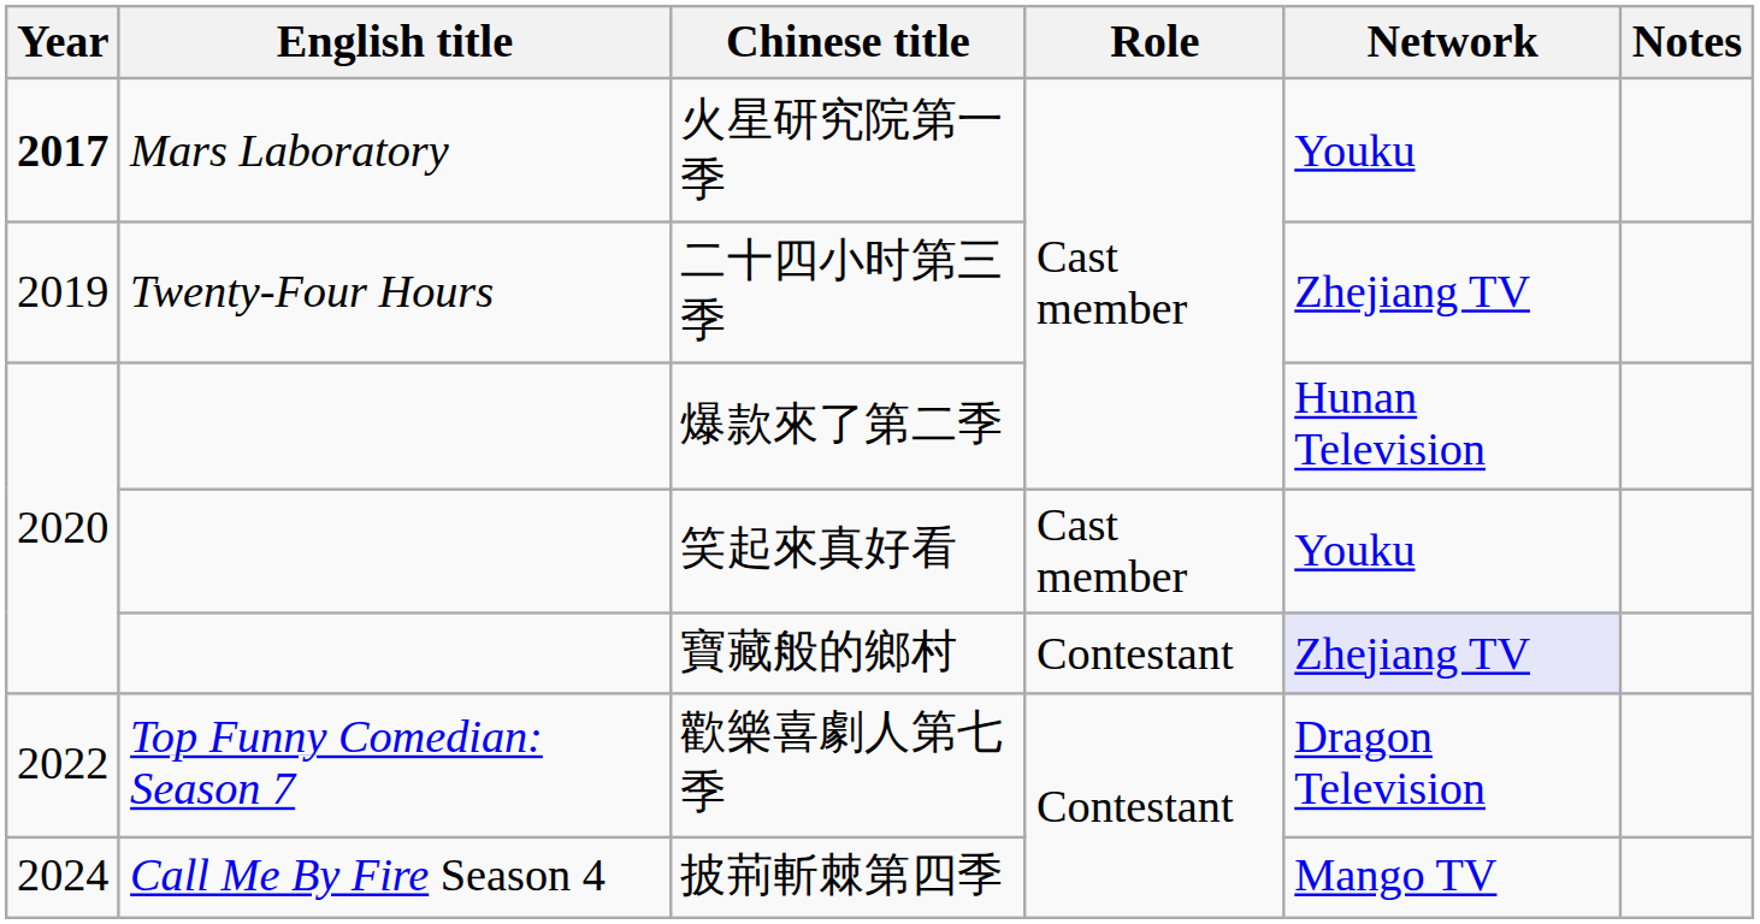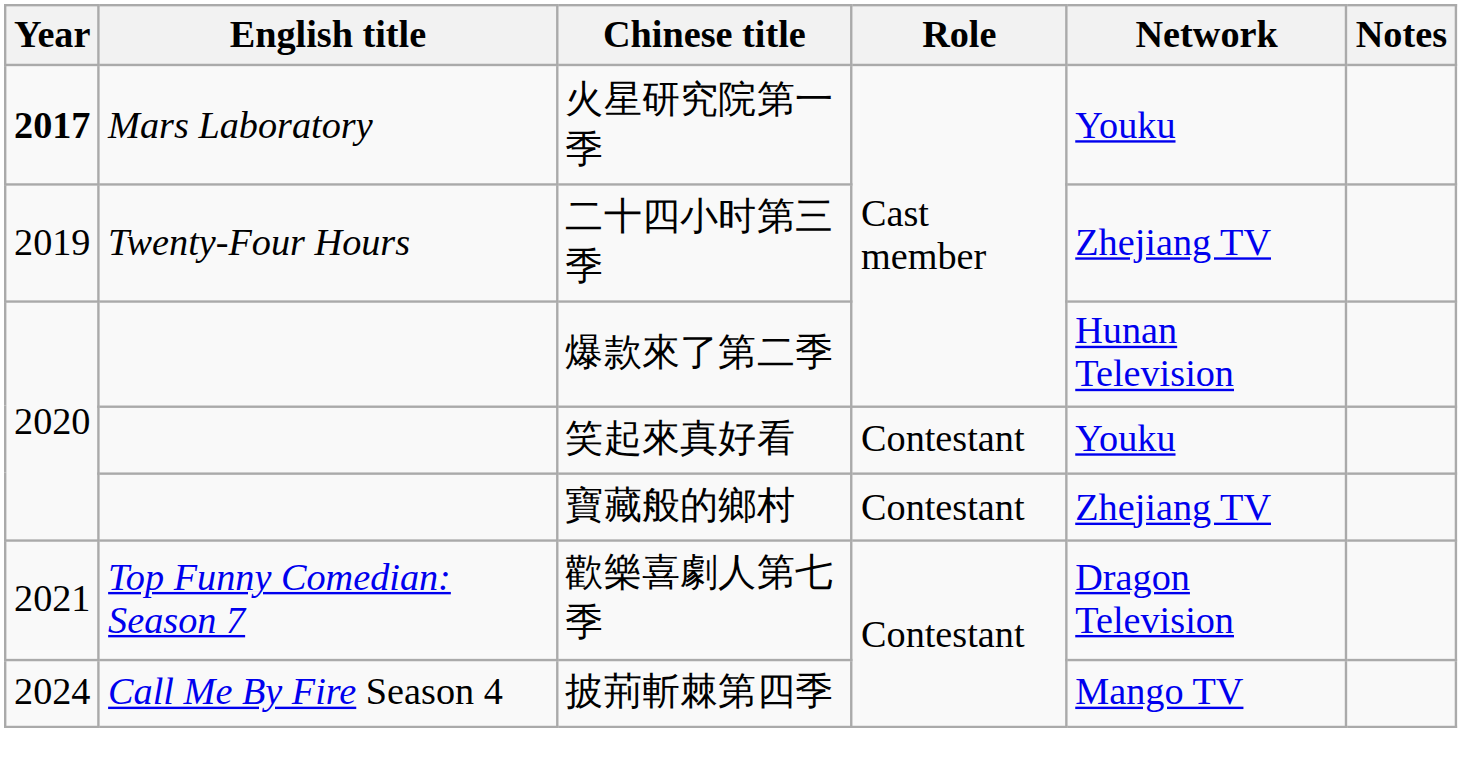 <table class="wikitable">
 <tr>
 <th>Year</th>
 <th>English title</th>
 <th>Chinese title</th>
 <th>Role</th>
 <th>Network</th>
 <th>Notes</th>
 </tr>
 <tr>
 <td><strong>2017</strong></td>
 <td><em>Mars Laboratory</em></td>
 <td>火星研究院第一季</td>
 <td rowspan="3">Cast member</td>
 <td><a href='#'>Youku</a></td>
 <td></td>
 </tr>
 <tr>
 <td>2019</td>
 <td><em>Twenty-Four Hours</em></td>
 <td>二十四小时第三季</td>
 <td><a href='#'>Zhejiang TV</a></td>
 <td></td>
 </tr>
 <tr>
 <td rowspan=3>2020</td>
 <td></td>
 <td>爆款來了第二季</td>
 <td><a href='#'>Hunan Television</a></td>
 <td></td>
 </tr>
 <tr>
 <td></td>
 <td>笑起來真好看</td>
-<td>Cast member</td>
+<td>Contestant</td>
 <td><a href='#'>Youku</a></td>
 <td></td>
 </tr>
 <tr>
 <td></td>
 <td>寶藏般的鄉村</td>
 <td>Contestant</td>
-<td style="background: lavender;"><a href='#'>Zhejiang TV</a></td>
+<td><a href='#'>Zhejiang TV</a></td>
 <td></td>
 </tr>
 <tr>
-<td>2022</td>
+<td>2021</td>
 <td><em><a href='#'>Top Funny Comedian: Season 7</a></em></td>
 <td>歡樂喜劇人第七季</td>
 <td rowspan="2">Contestant</td>
 <td><a href='#'>Dragon Television</a></td>
 <td></td>
 </tr>
 <tr>
 <td>2024</td>
 <td><em><a href='#'>Call Me By Fire</a></em> Season 4</td>
 <td>披荊斬棘第四季</td>
 <td><a href='#'>Mango TV</a></td>
 <td></td>
 </tr>
 </table>
